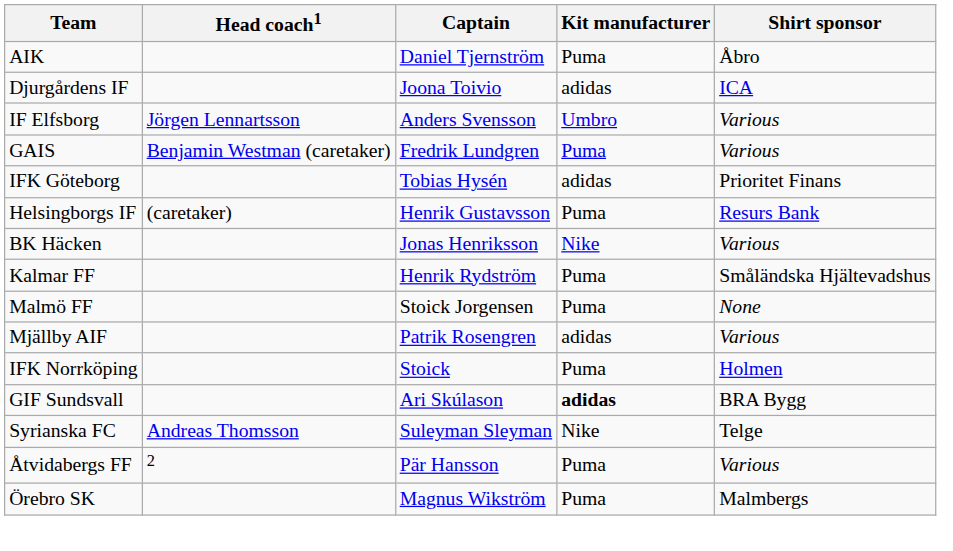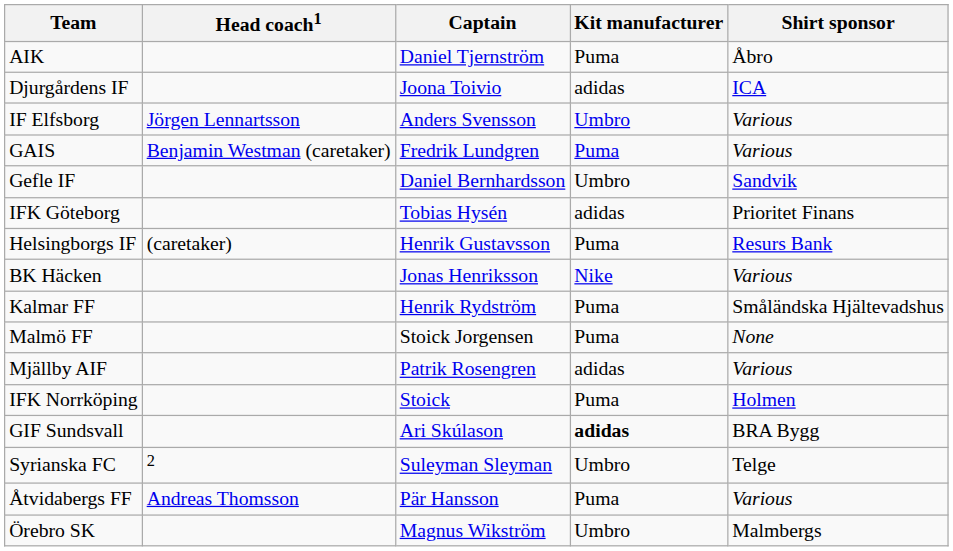 <table class="wikitable sortable" style="text-align: left;">
 <tr>
 <th>Team</th>
 <th>Head coach<sup>1</sup></th>
 <th>Captain</th>
 <th>Kit manufacturer</th>
 <th>Shirt sponsor</th>
 </tr>
 <tr>
 <td>AIK</td>
 <td> </td>
 <td> <a href='#'>Daniel Tjernström</a></td>
 <td>Puma</td>
 <td>Åbro</td>
 </tr>
 <tr>
 <td>Djurgårdens IF</td>
 <td> </td>
 <td> <a href='#'>Joona Toivio</a></td>
 <td>adidas</td>
 <td><a href='#'>ICA</a></td>
 </tr>
 <tr>
 <td>IF Elfsborg</td>
 <td> <a href='#'>Jörgen Lennartsson</a></td>
 <td> <a href='#'>Anders Svensson</a></td>
 <td><a href='#'>Umbro</a></td>
 <td><em>Various</em></td>
 </tr>
 <tr>
 <td>GAIS</td>
 <td> <a href='#'>Benjamin Westman</a> (caretaker)</td>
 <td> <a href='#'>Fredrik Lundgren</a></td>
 <td><a href='#'>Puma</a></td>
 <td><em>Various</em></td>
+</tr>
+<tr>
+<td>Gefle IF</td>
+<td> </td>
+<td> <a href='#'>Daniel Bernhardsson</a></td>
+<td>Umbro</td>
+<td><a href='#'>Sandvik</a></td>
 </tr>
 <tr>
 <td>IFK Göteborg</td>
 <td> </td>
 <td> <a href='#'>Tobias Hysén</a></td>
 <td>adidas</td>
 <td>Prioritet Finans</td>
 </tr>
 <tr>
 <td>Helsingborgs IF</td>
 <td>  (caretaker)</td>
 <td> <a href='#'>Henrik Gustavsson</a></td>
 <td>Puma</td>
 <td><a href='#'>Resurs Bank</a></td>
 </tr>
 <tr>
 <td>BK Häcken</td>
 <td> </td>
 <td> <a href='#'>Jonas Henriksson</a></td>
 <td><a href='#'>Nike</a></td>
 <td><em>Various</em></td>
 </tr>
 <tr>
 <td>Kalmar FF</td>
 <td> </td>
 <td> <a href='#'>Henrik Rydström</a></td>
 <td>Puma</td>
 <td>Småländska Hjältevadshus</td>
 </tr>
 <tr>
 <td>Malmö FF</td>
 <td> </td>
 <td>Stoick Jorgensen</td>
 <td>Puma</td>
 <td><em>None</em></td>
 </tr>
 <tr>
 <td>Mjällby AIF</td>
 <td> </td>
 <td> <a href='#'>Patrik Rosengren</a></td>
 <td>adidas</td>
 <td><em>Various</em></td>
 </tr>
 <tr>
 <td>IFK Norrköping</td>
 <td> </td>
 <td> <a href='#'>Stoick</a></td>
 <td>Puma</td>
 <td><a href='#'>Holmen</a></td>
 </tr>
 <tr>
 <td>GIF Sundsvall</td>
 <td> </td>
 <td> <a href='#'>Ari Skúlason</a></td>
 <td><strong>adidas</strong></td>
 <td>BRA Bygg</td>
 </tr>
 <tr>
 <td>Syrianska FC</td>
-<td> <a href='#'>Andreas Thomsson</a></td>
+<td> <sup>2</sup><br> </td>
 <td> <a href='#'>Suleyman Sleyman</a></td>
-<td>Nike</td>
+<td>Umbro</td>
 <td>Telge</td>
 </tr>
 <tr>
 <td>Åtvidabergs FF</td>
-<td> <sup>2</sup><br> </td>
+<td> <a href='#'>Andreas Thomsson</a></td>
 <td> <a href='#'>Pär Hansson</a></td>
 <td>Puma</td>
 <td><em>Various</em></td>
 </tr>
 <tr>
 <td>Örebro SK</td>
 <td> </td>
 <td> <a href='#'>Magnus Wikström</a></td>
-<td>Puma</td>
+<td>Umbro</td>
 <td>Malmbergs</td>
 </tr>
 </table>
